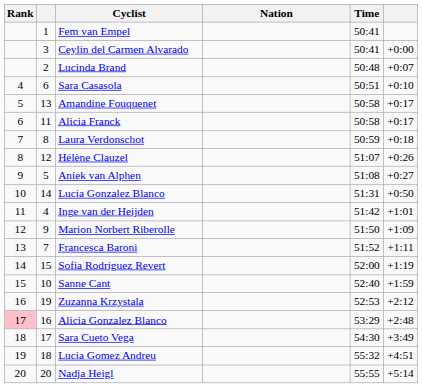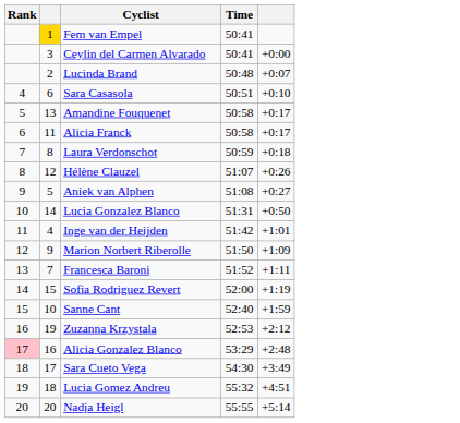 <table class="wikitable sortable" style="text-align:center">
 <tr style="background:#efefef;">
 <th width="30">Rank</th>
 <th width="20"></th>
 <th width="200">Cyclist</th>
-<th width="200">Nation</th>
 <th width="40">Time</th>
 <th width="40"></th>
 </tr>
 <tr>
 <td></td>
-<td>1</td>
+<td style="background: gold;">1</td>
 <td align="left"><a href='#'>Fem van Empel</a></td>
-<td align="left"></td>
 <td>50:41</td>
 <td></td>
 </tr>
 <tr>
 <td></td>
 <td>3</td>
 <td align="left"><a href='#'>Ceylin del Carmen Alvarado</a></td>
-<td align="left"></td>
 <td>50:41</td>
 <td>+0:00</td>
 </tr>
 <tr>
 <td></td>
 <td>2</td>
 <td align="left"><a href='#'>Lucinda Brand</a></td>
-<td align="left"></td>
 <td>50:48</td>
 <td>+0:07</td>
 </tr>
 <tr>
 <td>4</td>
 <td>6</td>
 <td align="left"><a href='#'>Sara Casasola</a></td>
-<td align="left"></td>
 <td>50:51</td>
 <td>+0:10</td>
 </tr>
 <tr>
 <td>5</td>
 <td>13</td>
 <td align="left"><a href='#'>Amandine Fouquenet</a></td>
-<td align="left"></td>
 <td>50:58</td>
 <td>+0:17</td>
 </tr>
 <tr>
 <td>6</td>
 <td>11</td>
 <td align="left"><a href='#'>Alicia Franck</a></td>
-<td align="left"></td>
 <td>50:58</td>
 <td>+0:17</td>
 </tr>
 <tr>
 <td>7</td>
 <td>8</td>
 <td align="left"><a href='#'>Laura Verdonschot</a></td>
-<td align="left"></td>
 <td>50:59</td>
 <td>+0:18</td>
 </tr>
 <tr>
 <td>8</td>
 <td>12</td>
 <td align="left"><a href='#'>Hélène Clauzel</a></td>
-<td align="left"></td>
 <td>51:07</td>
 <td>+0:26</td>
 </tr>
 <tr>
 <td>9</td>
 <td>5</td>
 <td align="left"><a href='#'>Aniek van Alphen</a></td>
-<td align="left"></td>
 <td>51:08</td>
 <td>+0:27</td>
 </tr>
 <tr>
 <td>10</td>
 <td>14</td>
 <td align="left"><a href='#'>Lucia Gonzalez Blanco</a></td>
-<td align="left"></td>
 <td>51:31</td>
 <td>+0:50</td>
 </tr>
 <tr>
 <td>11</td>
 <td>4</td>
 <td align="left"><a href='#'>Inge van der Heijden</a></td>
-<td align="left"></td>
 <td>51:42</td>
 <td>+1:01</td>
 </tr>
 <tr>
 <td>12</td>
 <td>9</td>
 <td align="left"><a href='#'>Marion Norbert Riberolle</a></td>
-<td align="left"></td>
 <td>51:50</td>
 <td>+1:09</td>
 </tr>
 <tr>
 <td>13</td>
 <td>7</td>
 <td align="left"><a href='#'>Francesca Baroni</a></td>
-<td align="left"></td>
 <td>51:52</td>
 <td>+1:11</td>
 </tr>
 <tr>
 <td>14</td>
 <td>15</td>
 <td align="left"><a href='#'>Sofia Rodriguez Revert</a></td>
-<td align="left"></td>
 <td>52:00</td>
 <td>+1:19</td>
 </tr>
 <tr>
 <td>15</td>
 <td>10</td>
 <td align="left"><a href='#'>Sanne Cant</a></td>
-<td align="left"></td>
 <td>52:40</td>
 <td>+1:59</td>
 </tr>
 <tr>
 <td>16</td>
 <td>19</td>
 <td align="left"><a href='#'>Zuzanna Krzystala</a></td>
-<td align="left"></td>
 <td>52:53</td>
 <td>+2:12</td>
 </tr>
 <tr>
 <td style="background: pink;">17</td>
 <td>16</td>
 <td align="left"><a href='#'>Alicia Gonzalez Blanco</a></td>
-<td align="left"></td>
 <td>53:29</td>
 <td>+2:48</td>
 </tr>
 <tr>
 <td>18</td>
 <td>17</td>
 <td align="left"><a href='#'>Sara Cueto Vega</a></td>
-<td align="left"></td>
 <td>54:30</td>
 <td>+3:49</td>
 </tr>
 <tr>
 <td>19</td>
 <td>18</td>
 <td align="left"><a href='#'>Lucia Gomez Andreu</a></td>
-<td align="left"></td>
 <td>55:32</td>
 <td>+4:51</td>
 </tr>
 <tr>
 <td>20</td>
 <td>20</td>
 <td align="left"><a href='#'>Nadja Heigl</a></td>
-<td align="left"></td>
 <td>55:55</td>
 <td>+5:14</td>
 </tr>
 </table>
